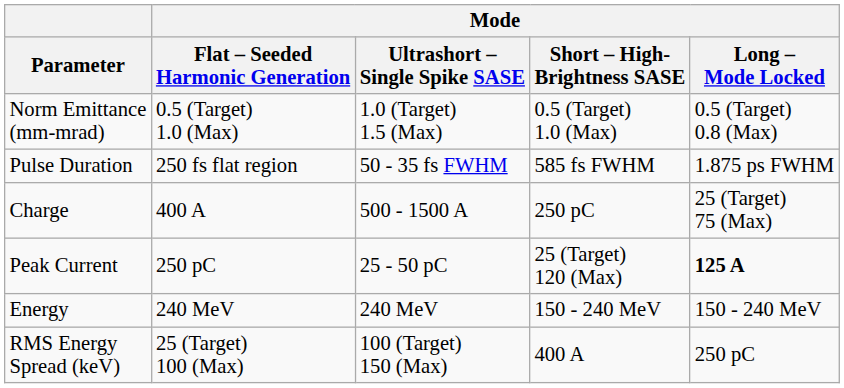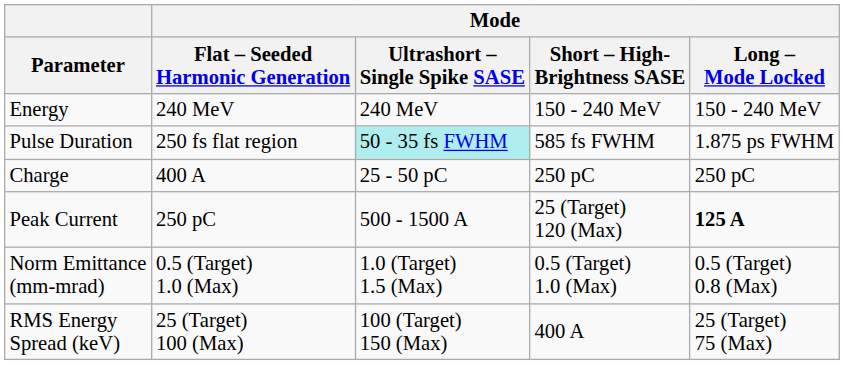 <table class="wikitable">
 <tr>
 <th></th>
 <th colspan="4">Mode</th>
 </tr>
 <tr>
 <th>Parameter</th>
 <th>Flat – Seeded<br><a href='#'>Harmonic Generation</a></th>
 <th>Ultrashort –<br>Single Spike <a href='#'>SASE</a></th>
 <th>Short – High-<br>Brightness SASE</th>
 <th>Long –<br><a href='#'>Mode Locked</a></th>
 </tr>
 <tr>
+<td>Energy</td>
+<td>240 MeV</td>
+<td>240 MeV</td>
+<td>150 - 240 MeV</td>
+<td>150 - 240 MeV</td>
+</tr>
+<tr>
+<td>Pulse Duration</td>
+<td>250 fs flat region</td>
+<td style="background: paleturquoise;">50 - 35 fs <a href='#'>FWHM</a></td>
+<td>585 fs FWHM</td>
+<td>1.875 ps FWHM</td>
+</tr>
+<tr>
+<td>Charge</td>
+<td>400 A</td>
+<td>25 - 50 pC</td>
+<td>250 pC</td>
+<td>250 pC</td>
+</tr>
+<tr>
+<td>Peak Current</td>
+<td>250 pC</td>
+<td>500 - 1500 A</td>
+<td>25 (Target)<br>120 (Max)</td>
+<td><strong>125 A</strong></td>
+</tr>
+<tr>
 <td>Norm Emittance<br>(mm-mrad)</td>
 <td>0.5 (Target)<br>1.0 (Max)</td>
 <td>1.0 (Target)<br>1.5 (Max)</td>
 <td>0.5 (Target)<br>1.0 (Max)</td>
 <td>0.5 (Target)<br>0.8 (Max)</td>
 </tr>
 <tr>
-<td>Pulse Duration</td>
-<td>250 fs flat region</td>
-<td>50 - 35 fs <a href='#'>FWHM</a></td>
-<td>585 fs FWHM</td>
-<td>1.875 ps FWHM</td>
-</tr>
-<tr>
-<td>Charge</td>
-<td>400 A</td>
-<td>500 - 1500 A</td>
-<td>250 pC</td>
-<td>25 (Target)<br>75 (Max)</td>
-</tr>
-<tr>
-<td>Peak Current</td>
-<td>250 pC</td>
-<td>25 - 50 pC</td>
-<td>25 (Target)<br>120 (Max)</td>
-<td><strong>125 A</strong></td>
-</tr>
-<tr>
-<td>Energy</td>
-<td>240 MeV</td>
-<td>240 MeV</td>
-<td>150 - 240 MeV</td>
-<td>150 - 240 MeV</td>
-</tr>
-<tr>
 <td>RMS Energy<br>Spread (keV)</td>
 <td>25 (Target)<br>100 (Max)</td>
 <td>100 (Target)<br>150 (Max)</td>
 <td>400 A</td>
-<td>250 pC</td>
+<td>25 (Target)<br>75 (Max)</td>
 </tr>
 </table>
